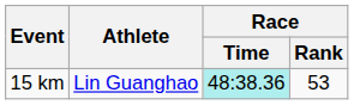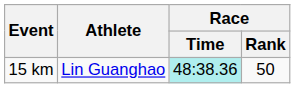 <table class="wikitable" border="1" style="font-size:90%">
 <tr>
 <th rowspan=2>Event</th>
 <th rowspan=2>Athlete</th>
 <th colspan=2>Race</th>
 </tr>
 <tr>
 <th>Time</th>
 <th>Rank</th>
 </tr>
 <tr>
 <td>15 km</td>
 <td><a href='#'>Lin Guanghao</a></td>
 <td align=center style="background: paleturquoise;">48:38.36</td>
-<td align=center>53</td>
+<td align=center>50</td>
 </tr>
 </table>
